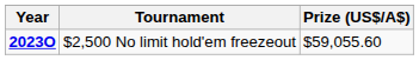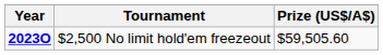 <table class="wikitable">
 <tr>
 </tr>
 <tr>
 <th>Year</th>
 <th>Tournament</th>
 <th>Prize (US$/A$)</th>
 </tr>
 <tr>
 <td><strong><a href='#'>2023O</a></strong></td>
 <td>$2,500 No limit hold'em freezeout</td>
-<td>$59,055.60</td>
+<td>$59,505.60</td>
 </tr>
 </table>
